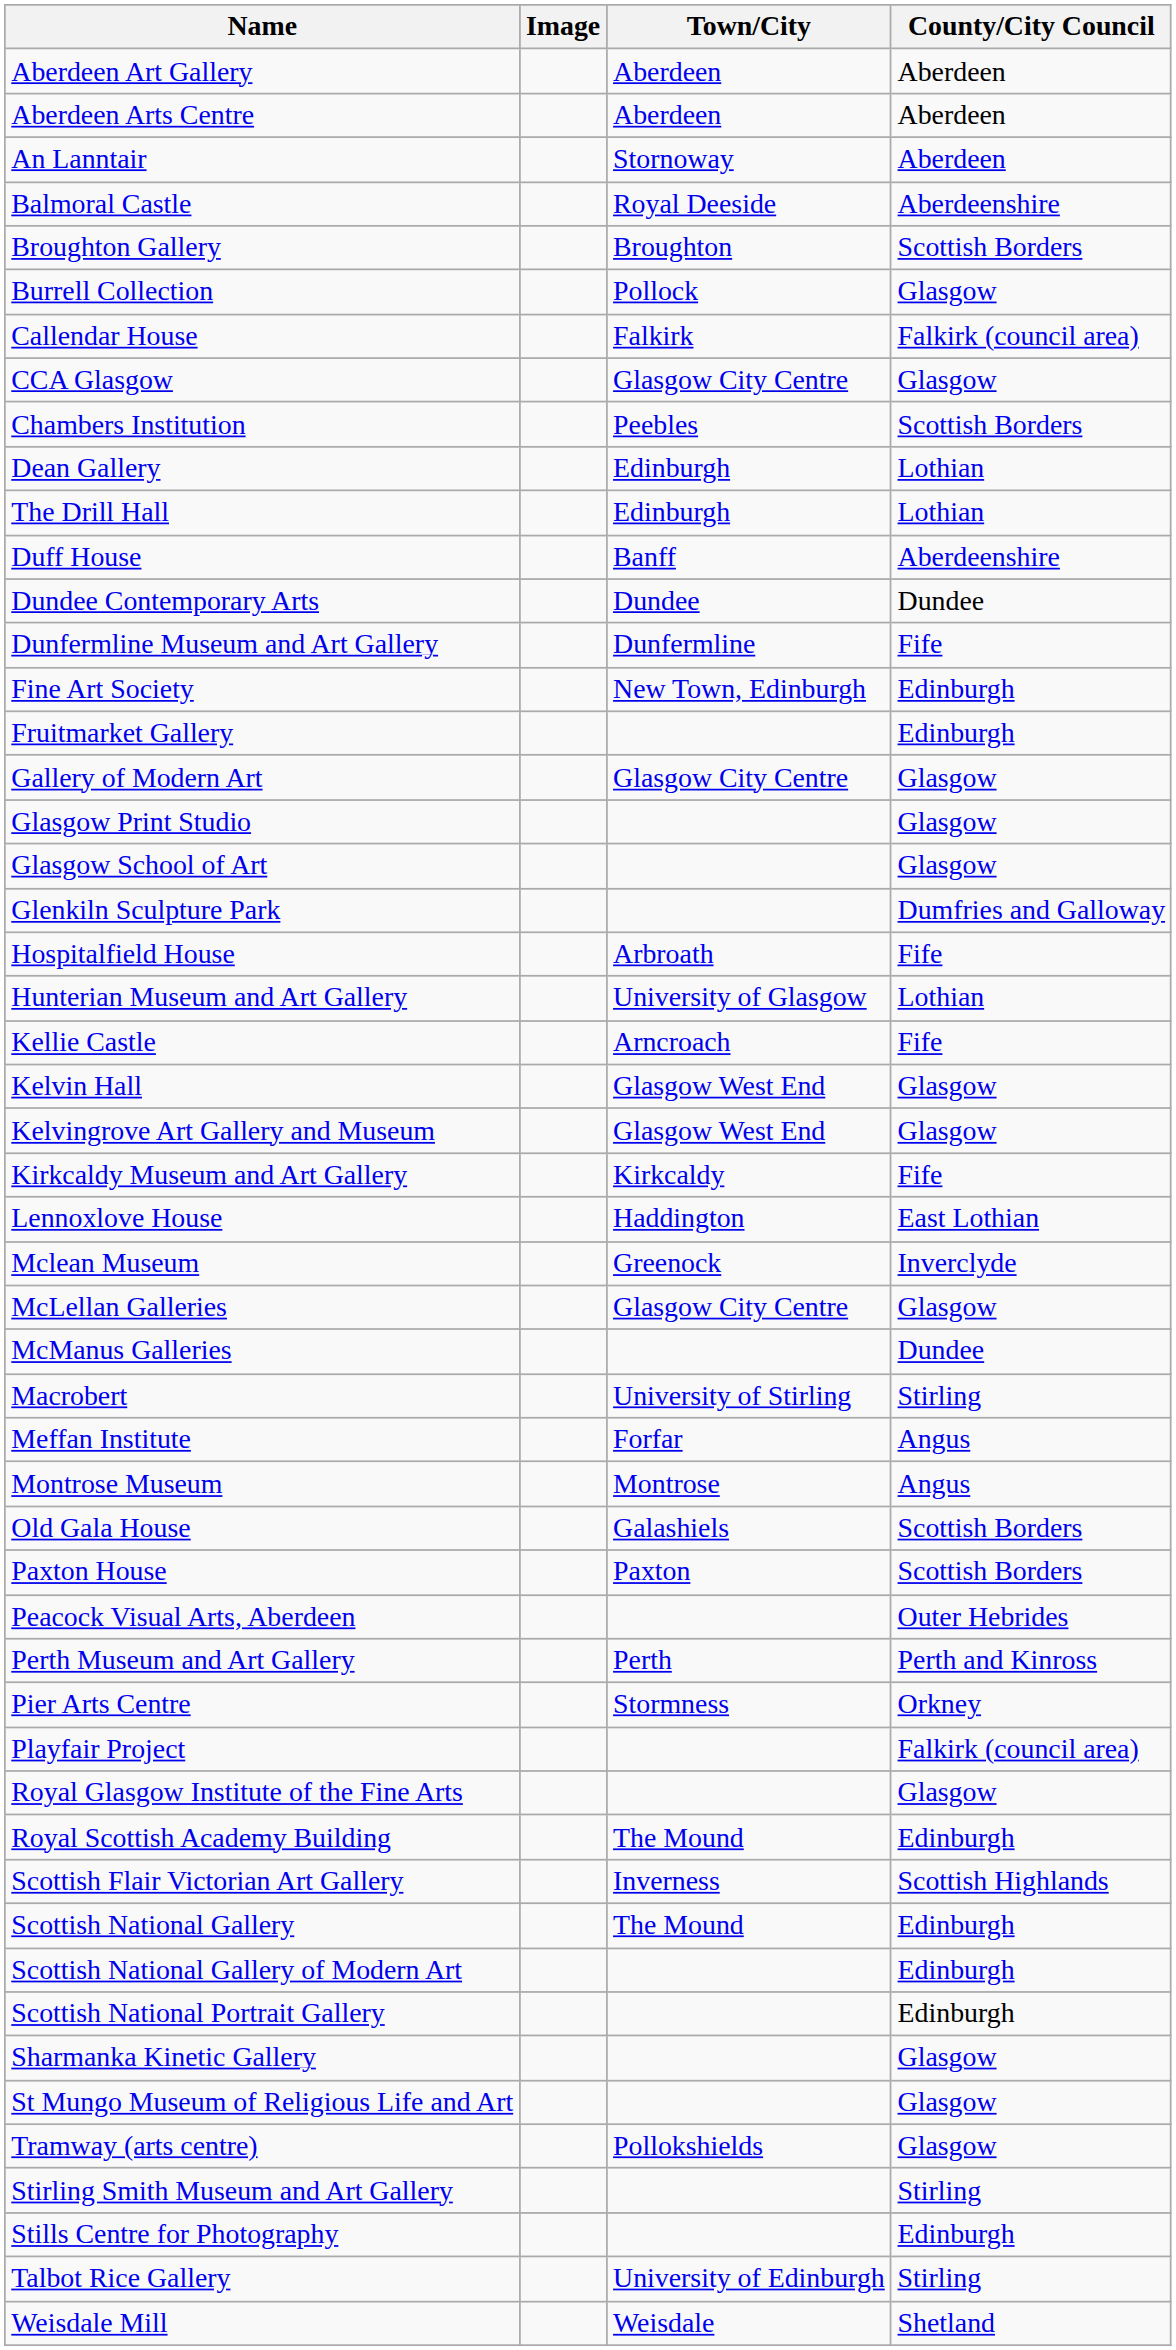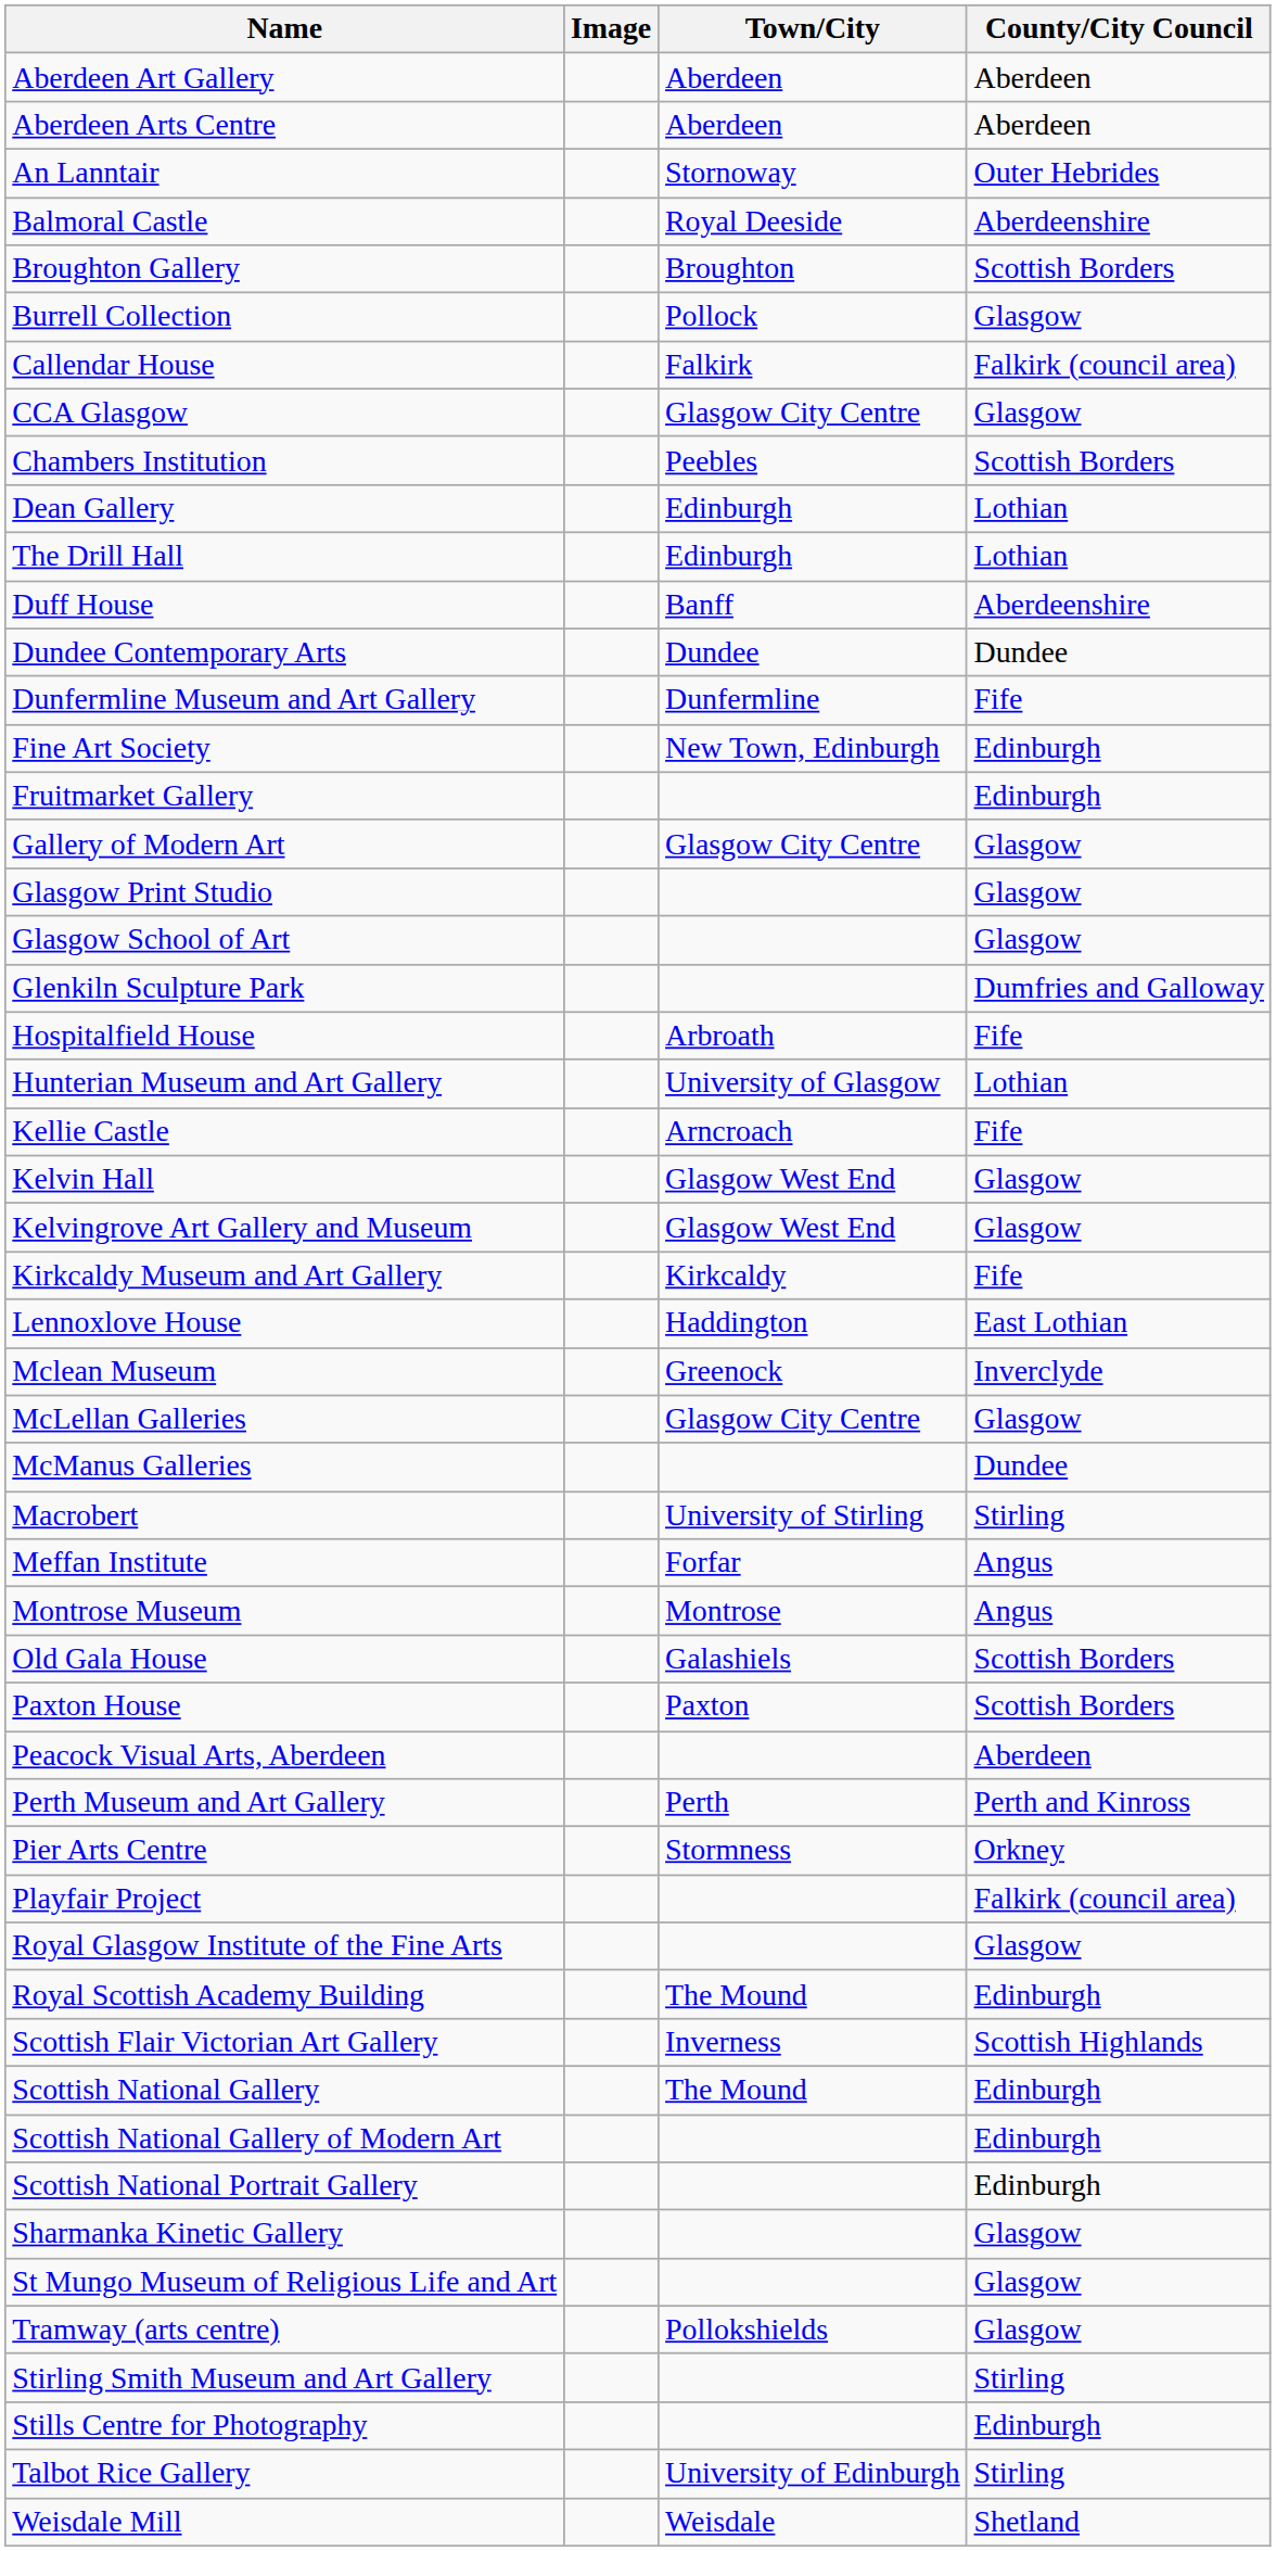 <table class="wikitable sortable">
 <tr>
 <th>Name</th>
 <th>Image</th>
 <th>Town/City</th>
 <th>County/City Council</th>
 </tr>
 <tr>
 <td><a href='#'>Aberdeen Art Gallery</a></td>
 <td></td>
 <td><a href='#'>Aberdeen</a></td>
 <td>Aberdeen</td>
 </tr>
 <tr>
 <td><a href='#'>Aberdeen Arts Centre</a></td>
 <td></td>
 <td><a href='#'>Aberdeen</a></td>
 <td>Aberdeen</td>
 </tr>
 <tr>
 <td><a href='#'>An Lanntair</a></td>
 <td></td>
 <td><a href='#'>Stornoway</a></td>
-<td><a href='#'>Aberdeen</a></td>
+<td><a href='#'>Outer Hebrides</a></td>
 </tr>
 <tr>
 <td><a href='#'>Balmoral Castle</a></td>
 <td></td>
 <td><a href='#'>Royal Deeside</a></td>
 <td><a href='#'>Aberdeenshire</a></td>
 </tr>
 <tr>
 <td><a href='#'>Broughton Gallery</a></td>
 <td></td>
 <td><a href='#'>Broughton</a></td>
 <td><a href='#'>Scottish Borders</a></td>
 </tr>
 <tr>
 <td><a href='#'>Burrell Collection</a></td>
 <td></td>
 <td><a href='#'>Pollock</a></td>
 <td><a href='#'>Glasgow</a></td>
 </tr>
 <tr>
 <td><a href='#'>Callendar House</a></td>
 <td></td>
 <td><a href='#'>Falkirk</a></td>
 <td><a href='#'>Falkirk (council area)</a></td>
 </tr>
 <tr>
 <td><a href='#'>CCA Glasgow</a></td>
 <td></td>
 <td><a href='#'>Glasgow City Centre</a></td>
 <td><a href='#'>Glasgow</a></td>
 </tr>
 <tr>
 <td><a href='#'>Chambers Institution</a></td>
 <td></td>
 <td><a href='#'>Peebles</a></td>
 <td><a href='#'>Scottish Borders</a></td>
 </tr>
 <tr>
 <td><a href='#'>Dean Gallery</a></td>
 <td></td>
 <td><a href='#'>Edinburgh</a></td>
 <td><a href='#'>Lothian</a></td>
 </tr>
 <tr>
 <td><a href='#'>The Drill Hall</a></td>
 <td></td>
 <td><a href='#'>Edinburgh</a></td>
 <td><a href='#'>Lothian</a></td>
 </tr>
 <tr>
 <td><a href='#'>Duff House</a></td>
 <td></td>
 <td><a href='#'>Banff</a></td>
 <td><a href='#'>Aberdeenshire</a></td>
 </tr>
 <tr>
 <td><a href='#'>Dundee Contemporary Arts</a></td>
 <td></td>
 <td><a href='#'>Dundee</a></td>
 <td>Dundee</td>
 </tr>
 <tr>
 <td><a href='#'>Dunfermline Museum and Art Gallery</a></td>
 <td></td>
 <td><a href='#'>Dunfermline</a></td>
 <td><a href='#'>Fife</a></td>
 </tr>
 <tr>
 <td><a href='#'>Fine Art Society</a></td>
 <td></td>
 <td><a href='#'>New Town, Edinburgh</a></td>
 <td><a href='#'>Edinburgh</a></td>
 </tr>
 <tr>
 <td><a href='#'>Fruitmarket Gallery</a></td>
 <td></td>
 <td></td>
 <td><a href='#'>Edinburgh</a></td>
 </tr>
 <tr>
 <td><a href='#'>Gallery of Modern Art</a></td>
 <td></td>
 <td><a href='#'>Glasgow City Centre</a></td>
 <td><a href='#'>Glasgow</a></td>
 </tr>
 <tr>
 <td><a href='#'>Glasgow Print Studio</a></td>
 <td></td>
 <td></td>
 <td><a href='#'>Glasgow</a></td>
 </tr>
 <tr>
 <td><a href='#'>Glasgow School of Art</a></td>
 <td></td>
 <td></td>
 <td><a href='#'>Glasgow</a></td>
 </tr>
 <tr>
 <td><a href='#'>Glenkiln Sculpture Park</a></td>
 <td></td>
 <td></td>
 <td><a href='#'>Dumfries and Galloway</a></td>
 </tr>
 <tr>
 <td><a href='#'>Hospitalfield House</a></td>
 <td></td>
 <td><a href='#'>Arbroath</a></td>
 <td><a href='#'>Fife</a></td>
 </tr>
 <tr>
 <td><a href='#'>Hunterian Museum and Art Gallery</a></td>
 <td></td>
 <td><a href='#'>University of Glasgow</a></td>
 <td><a href='#'>Lothian</a></td>
 </tr>
 <tr>
 <td><a href='#'>Kellie Castle</a></td>
 <td></td>
 <td><a href='#'>Arncroach</a></td>
 <td><a href='#'>Fife</a></td>
 </tr>
 <tr>
 <td><a href='#'>Kelvin Hall</a></td>
 <td></td>
 <td><a href='#'>Glasgow West End</a></td>
 <td><a href='#'>Glasgow</a></td>
 </tr>
 <tr>
 <td><a href='#'>Kelvingrove Art Gallery and Museum</a></td>
 <td></td>
 <td><a href='#'>Glasgow West End</a></td>
 <td><a href='#'>Glasgow</a></td>
 </tr>
 <tr>
 <td><a href='#'>Kirkcaldy Museum and Art Gallery</a></td>
 <td></td>
 <td><a href='#'>Kirkcaldy</a></td>
 <td><a href='#'>Fife</a></td>
 </tr>
 <tr>
 <td><a href='#'>Lennoxlove House</a></td>
 <td></td>
 <td><a href='#'>Haddington</a></td>
 <td><a href='#'>East Lothian</a></td>
 </tr>
 <tr>
 <td><a href='#'>Mclean Museum</a></td>
 <td></td>
 <td><a href='#'>Greenock</a></td>
 <td><a href='#'>Inverclyde</a></td>
 </tr>
 <tr>
 <td><a href='#'>McLellan Galleries</a></td>
 <td></td>
 <td><a href='#'>Glasgow City Centre</a></td>
 <td><a href='#'>Glasgow</a></td>
 </tr>
 <tr>
 <td><a href='#'>McManus Galleries</a></td>
 <td></td>
 <td></td>
 <td><a href='#'>Dundee</a></td>
 </tr>
 <tr>
 <td><a href='#'>Macrobert</a></td>
 <td></td>
 <td><a href='#'>University of Stirling</a></td>
 <td><a href='#'>Stirling</a></td>
 </tr>
 <tr>
 <td><a href='#'>Meffan Institute</a></td>
 <td></td>
 <td><a href='#'>Forfar</a></td>
 <td><a href='#'>Angus</a></td>
 </tr>
 <tr>
 <td><a href='#'>Montrose Museum</a></td>
 <td></td>
 <td><a href='#'>Montrose</a></td>
 <td><a href='#'>Angus</a></td>
 </tr>
 <tr>
 <td><a href='#'>Old Gala House</a></td>
 <td></td>
 <td><a href='#'>Galashiels</a></td>
 <td><a href='#'>Scottish Borders</a></td>
 </tr>
 <tr>
 <td><a href='#'>Paxton House</a></td>
 <td></td>
 <td><a href='#'>Paxton</a></td>
 <td><a href='#'>Scottish Borders</a></td>
 </tr>
 <tr>
 <td><a href='#'>Peacock Visual Arts, Aberdeen</a></td>
 <td></td>
 <td></td>
-<td><a href='#'>Outer Hebrides</a></td>
+<td><a href='#'>Aberdeen</a></td>
 </tr>
 <tr>
 <td><a href='#'>Perth Museum and Art Gallery</a></td>
 <td></td>
 <td><a href='#'>Perth</a></td>
 <td><a href='#'>Perth and Kinross</a></td>
 </tr>
 <tr>
 <td><a href='#'>Pier Arts Centre</a></td>
 <td></td>
 <td><a href='#'>Stormness</a></td>
 <td><a href='#'>Orkney</a></td>
 </tr>
 <tr>
 <td><a href='#'>Playfair Project</a></td>
 <td></td>
 <td></td>
 <td><a href='#'>Falkirk (council area)</a></td>
 </tr>
 <tr>
 <td><a href='#'>Royal Glasgow Institute of the Fine Arts</a></td>
 <td></td>
 <td></td>
 <td><a href='#'>Glasgow</a></td>
 </tr>
 <tr>
 <td><a href='#'>Royal Scottish Academy Building</a></td>
 <td></td>
 <td><a href='#'>The Mound</a></td>
 <td><a href='#'>Edinburgh</a></td>
 </tr>
 <tr>
 <td><a href='#'>Scottish Flair Victorian Art Gallery</a></td>
 <td></td>
 <td><a href='#'>Inverness</a></td>
 <td><a href='#'>Scottish Highlands</a></td>
 </tr>
 <tr>
 <td><a href='#'>Scottish National Gallery</a></td>
 <td></td>
 <td><a href='#'>The Mound</a></td>
 <td><a href='#'>Edinburgh</a></td>
 </tr>
 <tr>
 <td><a href='#'>Scottish National Gallery of Modern Art</a></td>
 <td></td>
 <td></td>
 <td><a href='#'>Edinburgh</a></td>
 </tr>
 <tr>
 <td><a href='#'>Scottish National Portrait Gallery</a></td>
 <td></td>
 <td></td>
 <td>Edinburgh</td>
 </tr>
 <tr>
 <td><a href='#'>Sharmanka Kinetic Gallery</a></td>
 <td></td>
 <td></td>
 <td><a href='#'>Glasgow</a></td>
 </tr>
 <tr>
 <td><a href='#'>St Mungo Museum of Religious Life and Art</a></td>
 <td></td>
 <td></td>
 <td><a href='#'>Glasgow</a></td>
 </tr>
 <tr>
 <td><a href='#'>Tramway (arts centre)</a></td>
 <td></td>
 <td><a href='#'>Pollokshields</a></td>
 <td><a href='#'>Glasgow</a></td>
 </tr>
 <tr>
 <td><a href='#'>Stirling Smith Museum and Art Gallery</a></td>
 <td></td>
 <td></td>
 <td><a href='#'>Stirling</a></td>
 </tr>
 <tr>
 <td><a href='#'>Stills Centre for Photography</a></td>
 <td></td>
 <td></td>
 <td><a href='#'>Edinburgh</a></td>
 </tr>
 <tr>
 <td><a href='#'>Talbot Rice Gallery</a></td>
 <td></td>
 <td><a href='#'>University of Edinburgh</a></td>
 <td><a href='#'>Stirling</a></td>
 </tr>
 <tr>
 <td><a href='#'>Weisdale Mill</a></td>
 <td></td>
 <td><a href='#'>Weisdale</a></td>
 <td><a href='#'>Shetland</a></td>
 </tr>
 </table>
